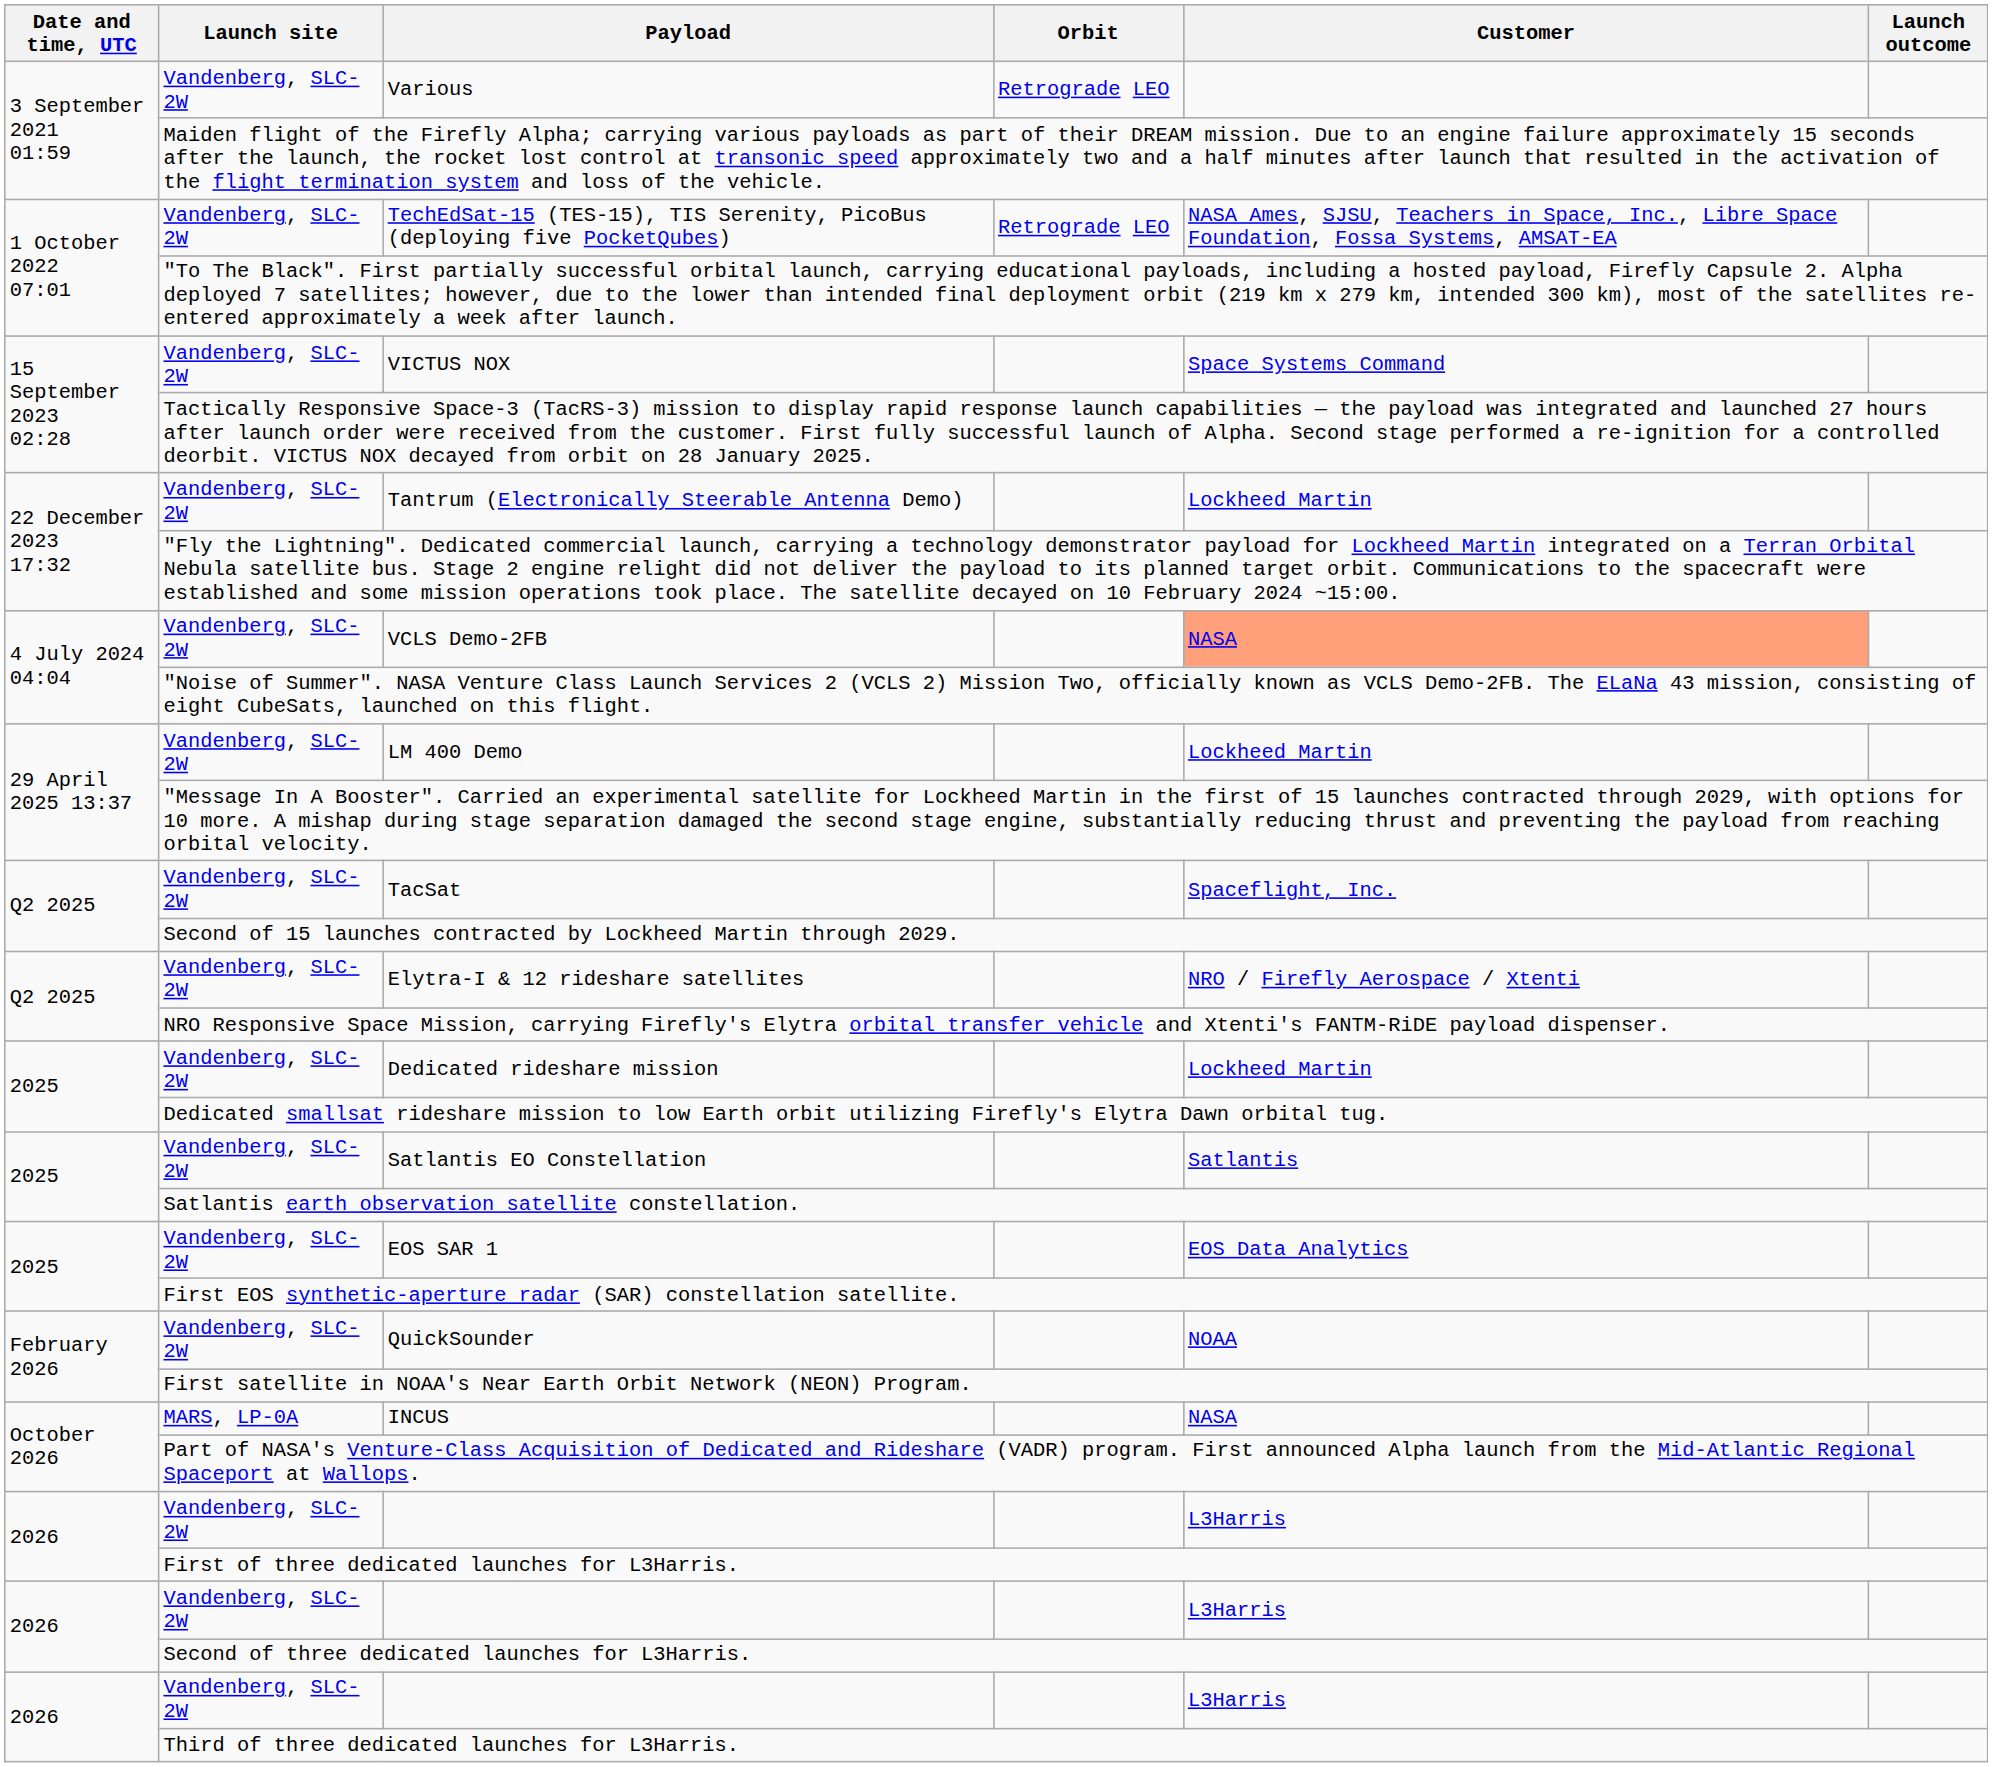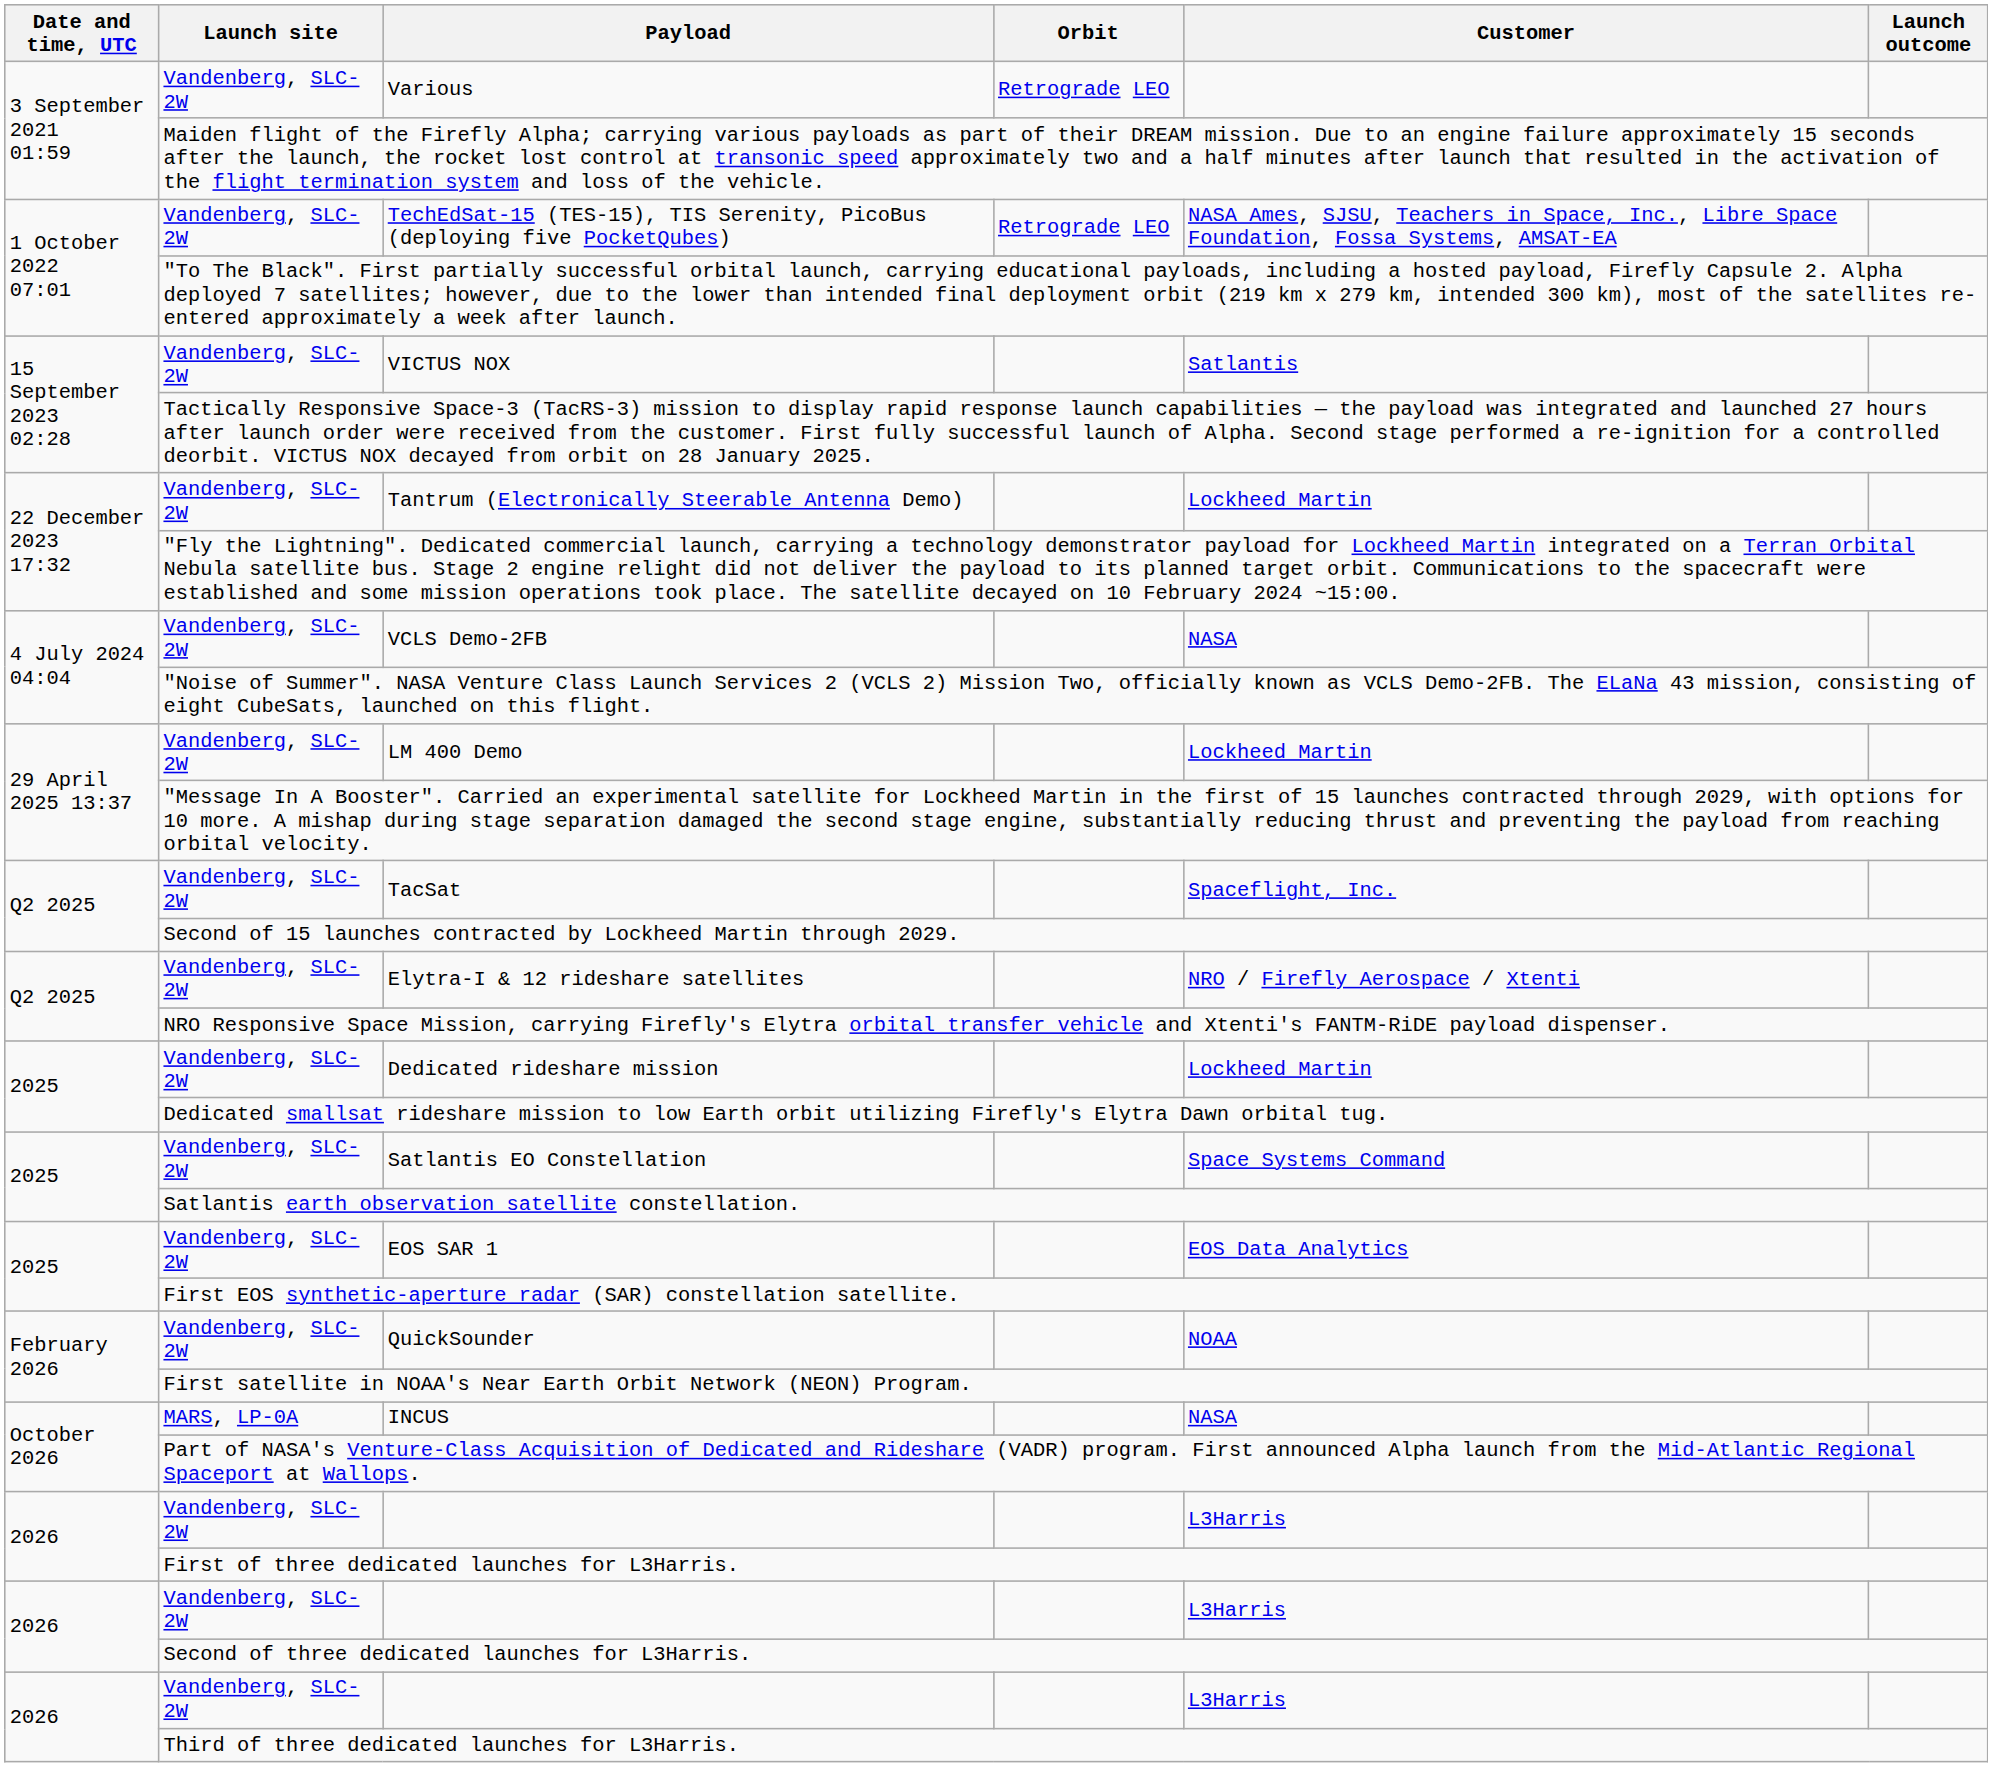 <table class="wikitable plainrowheaders" style = "width: 100%;">
 <tr>
 <th scope="col">Date and time, <a href='#'>UTC</a></th>
 <th scope="col">Launch site</th>
 <th scope="col">Payload</th>
 <th scope="col">Orbit</th>
 <th scope="col">Customer</th>
 <th scope="col">Launch<br>outcome</th>
 </tr>
 <tr>
 <td rowspan = 2>3 September 2021<br>01:59</td>
 <td><a href='#'>Vandenberg</a>, <a href='#'>SLC-2W</a></td>
 <td>Various</td>
 <td><a href='#'>Retrograde</a> <a href='#'>LEO</a></td>
 <td></td>
 <td></td>
 </tr>
 <tr>
 <td colspan="5">Maiden flight of the Firefly Alpha; carrying various payloads as part of their DREAM mission. Due to an engine failure approximately 15 seconds after the launch, the rocket lost control at <a href='#'>transonic speed</a> approximately two and a half minutes after launch that resulted in the activation of the <a href='#'>flight termination system</a> and loss of the vehicle.</td>
 </tr>
 <tr>
 <td rowspan="2">1 October 2022<br>07:01</td>
 <td><a href='#'>Vandenberg</a>, <a href='#'>SLC-2W</a></td>
 <td><a href='#'>TechEdSat-15</a> (TES-15), TIS Serenity, PicoBus (deploying five <a href='#'>PocketQubes</a>)</td>
 <td><a href='#'>Retrograde</a> <a href='#'>LEO</a></td>
 <td><a href='#'>NASA Ames</a>, <a href='#'>SJSU</a>, <a href='#'>Teachers in Space, Inc.</a>, <a href='#'>Libre Space Foundation</a>, <a href='#'>Fossa Systems</a>, <a href='#'>AMSAT-EA</a></td>
 <td></td>
 </tr>
 <tr>
 <td colspan="5">"To The Black". First partially successful orbital launch, carrying educational payloads, including a hosted payload, Firefly Capsule 2. Alpha deployed 7 satellites; however, due to the lower than intended final deployment orbit (219 km x 279 km, intended 300 km), most of the satellites re-entered approximately a week after launch.</td>
 </tr>
 <tr>
 <td rowspan="2">15 September 2023<br>02:28</td>
 <td><a href='#'>Vandenberg</a>, <a href='#'>SLC-2W</a></td>
 <td>VICTUS NOX</td>
 <td></td>
-<td><a href='#'>Space Systems Command</a></td>
+<td><a href='#'>Satlantis</a></td>
 <td></td>
 </tr>
 <tr>
 <td colspan="5">Tactically Responsive Space-3 (TacRS-3) mission to display rapid response launch capabilities — the payload was integrated and launched 27 hours after launch order were received from the customer. First fully successful launch of Alpha. Second stage performed a re-ignition for a controlled deorbit. VICTUS NOX decayed from orbit on 28 January 2025.</td>
 </tr>
 <tr>
 <td rowspan="2">22 December 2023<br>17:32</td>
 <td><a href='#'>Vandenberg</a>, <a href='#'>SLC-2W</a></td>
 <td>Tantrum (<a href='#'>Electronically Steerable Antenna</a> Demo)</td>
 <td></td>
 <td><a href='#'>Lockheed Martin</a></td>
 <td></td>
 </tr>
 <tr>
 <td colspan="5">"Fly the Lightning". Dedicated commercial launch, carrying a technology demonstrator payload for <a href='#'>Lockheed Martin</a> integrated on a <a href='#'>Terran Orbital</a> Nebula satellite bus. Stage 2 engine relight did not deliver the payload to its planned target orbit. Communications to the spacecraft were established and some mission operations took place. The satellite decayed on 10 February 2024 ~15:00.</td>
 </tr>
 <tr>
 <td rowspan="2">4 July 2024<br>04:04</td>
 <td><a href='#'>Vandenberg</a>, <a href='#'>SLC-2W</a></td>
 <td>VCLS Demo-2FB</td>
 <td></td>
-<td style="background: lightsalmon;"><a href='#'>NASA</a></td>
+<td><a href='#'>NASA</a></td>
 <td></td>
 </tr>
 <tr>
 <td colspan="5">"Noise of Summer". NASA Venture Class Launch Services 2 (VCLS 2) Mission Two, officially known as VCLS Demo-2FB. The <a href='#'>ELaNa</a> 43 mission, consisting of eight CubeSats, launched on this flight.</td>
 </tr>
 <tr>
 <td rowspan="2">29 April 2025 13:37</td>
 <td><a href='#'>Vandenberg</a>, <a href='#'>SLC-2W</a></td>
 <td>LM 400 Demo</td>
 <td></td>
 <td><a href='#'>Lockheed Martin</a></td>
 <td></td>
 </tr>
 <tr>
 <td colspan="5">"Message In A Booster". Carried an experimental satellite for Lockheed Martin in the first of 15 launches contracted through 2029, with options for 10 more. A mishap during stage separation damaged the second stage engine, substantially reducing thrust and preventing the payload from reaching orbital velocity.</td>
 </tr>
 <tr>
 <td rowspan="2">Q2 2025 </td>
 <td><a href='#'>Vandenberg</a>, <a href='#'>SLC-2W</a></td>
 <td>TacSat</td>
 <td></td>
 <td><a href='#'>Spaceflight, Inc.</a></td>
 <td></td>
 </tr>
 <tr>
 <td colspan="5">Second of 15 launches contracted by Lockheed Martin through 2029.</td>
 </tr>
 <tr>
 <td rowspan="2">Q2 2025</td>
 <td><a href='#'>Vandenberg</a>, <a href='#'>SLC-2W</a></td>
 <td>Elytra-I & 12 rideshare satellites</td>
 <td></td>
 <td><a href='#'>NRO</a> / <a href='#'>Firefly Aerospace</a> / <a href='#'>Xtenti</a></td>
 <td></td>
 </tr>
 <tr>
 <td colspan="5">NRO Responsive Space Mission, carrying Firefly's Elytra <a href='#'>orbital transfer vehicle</a> and Xtenti's FANTM-RiDE payload dispenser.</td>
 </tr>
 <tr>
 <td rowspan="2">2025</td>
 <td><a href='#'>Vandenberg</a>, <a href='#'>SLC-2W</a></td>
 <td>Dedicated rideshare mission</td>
 <td></td>
 <td><a href='#'>Lockheed Martin</a></td>
 <td></td>
 </tr>
 <tr>
 <td colspan="5">Dedicated <a href='#'>smallsat</a> rideshare mission to low Earth orbit utilizing Firefly's Elytra Dawn orbital tug.</td>
 </tr>
 <tr>
 <td rowspan="2">2025</td>
 <td><a href='#'>Vandenberg</a>, <a href='#'>SLC-2W</a></td>
 <td>Satlantis EO Constellation</td>
 <td></td>
-<td><a href='#'>Satlantis</a></td>
+<td><a href='#'>Space Systems Command</a></td>
 <td></td>
 </tr>
 <tr>
 <td colspan="5">Satlantis <a href='#'>earth observation satellite</a> constellation.</td>
 </tr>
 <tr>
 <td rowspan="2">2025</td>
 <td><a href='#'>Vandenberg</a>, <a href='#'>SLC-2W</a></td>
 <td>EOS SAR 1</td>
 <td></td>
 <td><a href='#'>EOS Data Analytics</a></td>
 <td></td>
 </tr>
 <tr>
 <td colspan="5">First EOS <a href='#'>synthetic-aperture radar</a> (SAR) constellation satellite.</td>
 </tr>
 <tr>
 <td rowspan="2">February 2026</td>
 <td><a href='#'>Vandenberg</a>, <a href='#'>SLC-2W</a></td>
 <td>QuickSounder</td>
 <td></td>
 <td><a href='#'>NOAA</a></td>
 <td></td>
 </tr>
 <tr>
 <td colspan="5">First satellite in NOAA's Near Earth Orbit Network (NEON) Program.</td>
 </tr>
 <tr>
 <td rowspan="2">October 2026</td>
 <td><a href='#'>MARS</a>, <a href='#'>LP-0A</a></td>
 <td>INCUS</td>
 <td></td>
 <td><a href='#'>NASA</a></td>
 <td></td>
 </tr>
 <tr>
 <td colspan="5">Part of NASA's <a href='#'>Venture-Class Acquisition of Dedicated and Rideshare</a> (VADR) program. First announced Alpha launch from the <a href='#'>Mid-Atlantic Regional Spaceport</a> at <a href='#'>Wallops</a>.</td>
 </tr>
 <tr>
 <td rowspan="2">2026</td>
 <td><a href='#'>Vandenberg</a>, <a href='#'>SLC-2W</a></td>
 <td></td>
 <td></td>
 <td><a href='#'>L3Harris</a></td>
 <td></td>
 </tr>
 <tr>
 <td colspan="5">First of three dedicated launches for L3Harris.</td>
 </tr>
 <tr>
 <td rowspan="2">2026</td>
 <td><a href='#'>Vandenberg</a>, <a href='#'>SLC-2W</a></td>
 <td></td>
 <td></td>
 <td><a href='#'>L3Harris</a></td>
 <td></td>
 </tr>
 <tr>
 <td colspan="5">Second of three dedicated launches for L3Harris.</td>
 </tr>
 <tr>
 <td rowspan="2">2026</td>
 <td><a href='#'>Vandenberg</a>, <a href='#'>SLC-2W</a></td>
 <td></td>
 <td></td>
 <td><a href='#'>L3Harris</a></td>
 <td></td>
 </tr>
 <tr>
 <td colspan="5">Third of three dedicated launches for L3Harris.</td>
 </tr>
 </table>
